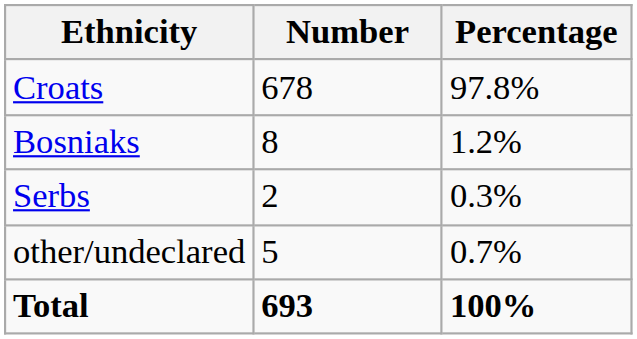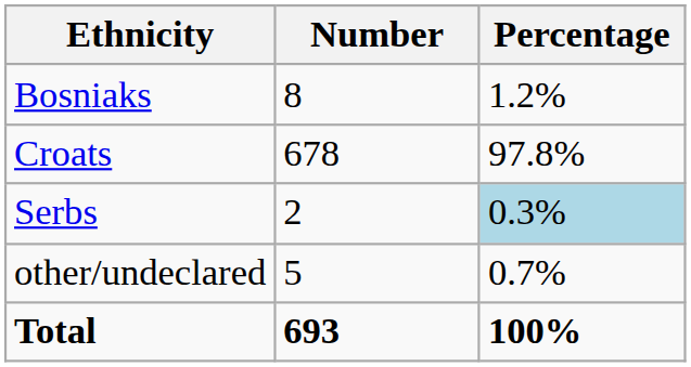 <table class="wikitable">
 <tr>
 <th width="100px">Ethnicity</th>
 <th width="80px">Number</th>
 <th width="80px">Percentage</th>
 </tr>
 <tr>
+<td><a href='#'>Bosniaks</a></td>
+<td>8</td>
+<td>1.2%</td>
+</tr>
+<tr>
 <td><a href='#'>Croats</a></td>
 <td>678</td>
 <td>97.8%</td>
 </tr>
 <tr>
-<td><a href='#'>Bosniaks</a></td>
-<td>8</td>
-<td>1.2%</td>
-</tr>
-<tr>
 <td><a href='#'>Serbs</a></td>
 <td>2</td>
-<td>0.3%</td>
+<td style="background: lightblue;">0.3%</td>
 </tr>
 <tr>
 <td>other/undeclared</td>
 <td>5</td>
 <td>0.7%</td>
 </tr>
 <tr>
 <td><strong>Total</strong></td>
 <td><strong>693</strong></td>
 <td><strong>100%</strong></td>
 </tr>
 </table>
